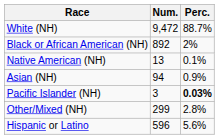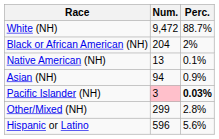 <table class="wikitable">
 <tr>
 <th>Race</th>
 <th>Num.</th>
 <th>Perc.</th>
 </tr>
 <tr>
 <td><a href='#'>White</a> (NH)</td>
 <td>9,472</td>
 <td>88.7%</td>
 </tr>
 <tr>
 <td><a href='#'>Black or African American</a> (NH)</td>
-<td>892</td>
+<td>204</td>
 <td>2%</td>
 </tr>
 <tr>
 <td><a href='#'>Native American</a> (NH)</td>
 <td>13</td>
 <td>0.1%</td>
 </tr>
 <tr>
 <td><a href='#'>Asian</a> (NH)</td>
 <td>94</td>
 <td>0.9%</td>
 </tr>
 <tr>
 <td><a href='#'>Pacific Islander</a> (NH)</td>
-<td>3</td>
+<td style="background: pink;">3</td>
 <td><strong>0.03%</strong></td>
 </tr>
 <tr>
 <td><a href='#'>Other/Mixed</a> (NH)</td>
 <td>299</td>
 <td>2.8%</td>
 </tr>
 <tr>
 <td><a href='#'>Hispanic</a> or <a href='#'>Latino</a></td>
 <td>596</td>
 <td>5.6%</td>
 </tr>
 </table>
